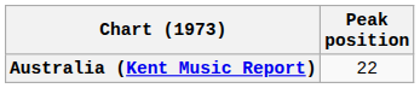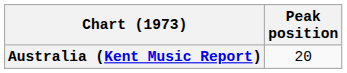 <table class="wikitable sortable plainrowheaders" style="text-align:center">
 <tr>
 <th>Chart (1973)</th>
 <th>Peak<br>position</th>
 </tr>
 <tr>
 <th scope="row">Australia (<a href='#'>Kent Music Report</a>)</th>
-<td>22</td>
+<td>20</td>
 </tr>
 </table>
